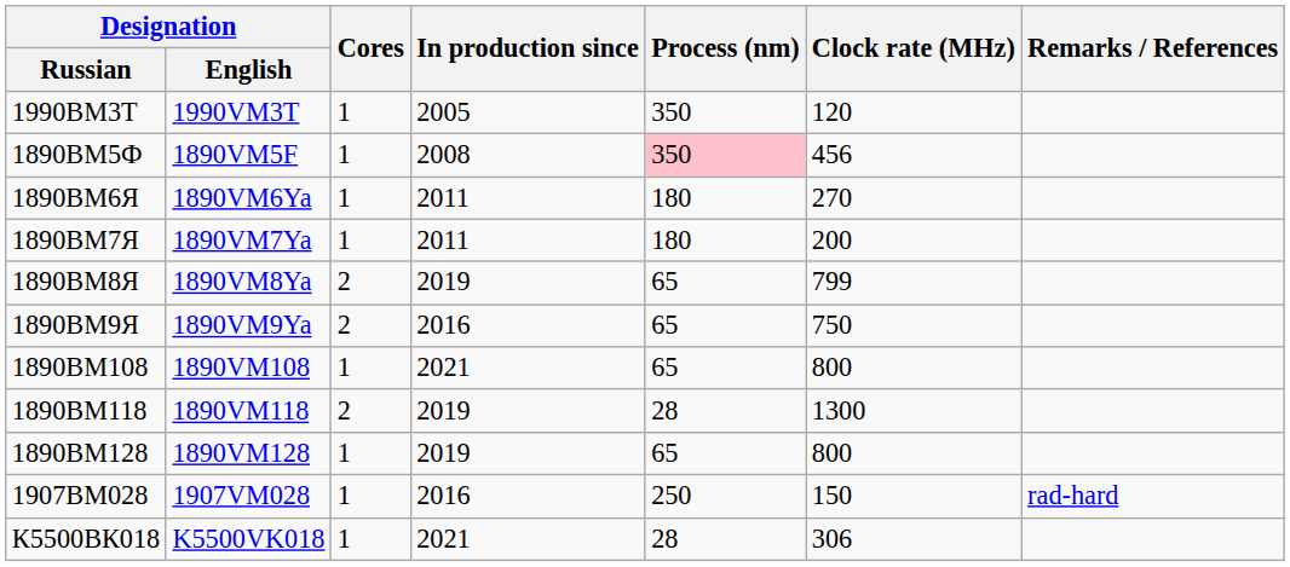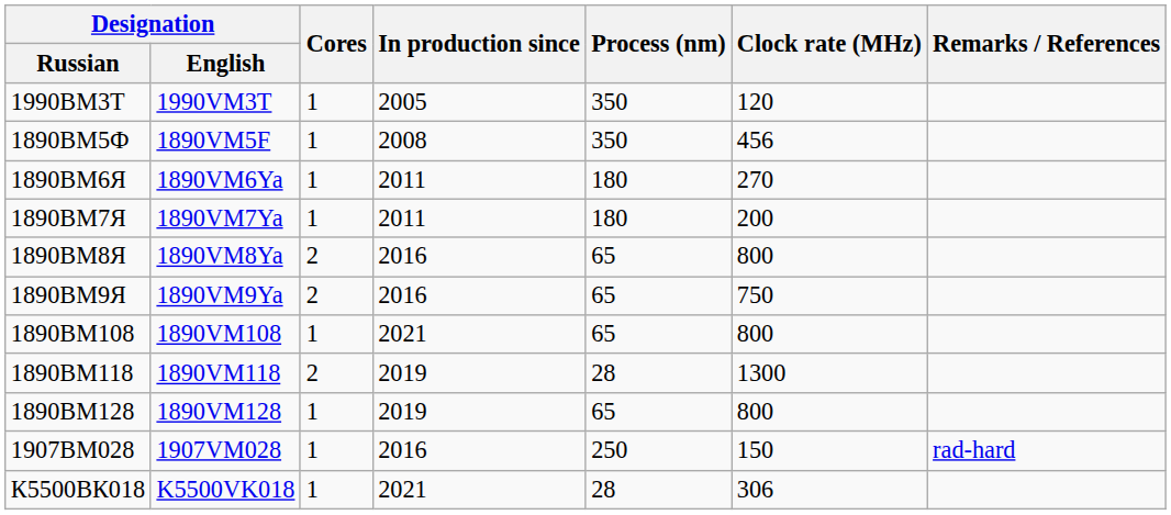 <table class="wikitable sortable">
 <tr>
 <th colspan=2><a href='#'>Designation</a></th>
 <th rowspan=2>Cores</th>
 <th rowspan=2>In production since</th>
 <th rowspan=2>Process (nm)</th>
 <th rowspan=2>Clock rate (MHz)</th>
 <th rowspan=2>Remarks / References</th>
 </tr>
 <tr>
 <th>Russian</th>
 <th>English</th>
 </tr>
 <tr>
 <td>1990ВМ3Т</td>
 <td><a href='#'>1990VM3T</a></td>
 <td>1</td>
 <td>2005</td>
 <td>350</td>
 <td>120</td>
 <td></td>
 </tr>
 <tr>
 <td>1890ВМ5Ф</td>
 <td><a href='#'>1890VM5F</a></td>
 <td>1</td>
 <td>2008</td>
-<td style="background: pink;">350</td>
+<td>350</td>
 <td>456</td>
 <td></td>
 </tr>
 <tr>
 <td>1890ВМ6Я</td>
 <td><a href='#'>1890VM6Ya</a></td>
 <td>1</td>
 <td>2011</td>
 <td>180</td>
 <td>270</td>
 <td></td>
 </tr>
 <tr>
 <td>1890ВМ7Я</td>
 <td><a href='#'>1890VM7Ya</a></td>
 <td>1</td>
 <td>2011</td>
 <td>180</td>
 <td>200</td>
 <td></td>
 </tr>
 <tr>
 <td>1890ВМ8Я</td>
 <td><a href='#'>1890VM8Ya</a></td>
 <td>2</td>
-<td>2019</td>
+<td>2016</td>
 <td>65</td>
-<td>799</td>
+<td>800</td>
 <td></td>
 </tr>
 <tr>
 <td>1890ВМ9Я</td>
 <td><a href='#'>1890VM9Ya</a></td>
 <td>2</td>
 <td>2016</td>
 <td>65</td>
 <td>750</td>
 <td></td>
 </tr>
 <tr>
 <td>1890ВМ108</td>
 <td><a href='#'>1890VM108</a></td>
 <td>1</td>
 <td>2021</td>
 <td>65</td>
 <td>800</td>
 <td></td>
 </tr>
 <tr>
 <td>1890ВМ118</td>
 <td><a href='#'>1890VM118</a></td>
 <td>2</td>
 <td>2019</td>
 <td>28</td>
 <td>1300</td>
 <td></td>
 </tr>
 <tr>
 <td>1890ВМ128</td>
 <td><a href='#'>1890VM128</a></td>
 <td>1</td>
 <td>2019</td>
 <td>65</td>
 <td>800</td>
 <td></td>
 </tr>
 <tr>
 <td>1907BM028</td>
 <td><a href='#'>1907VM028</a></td>
 <td>1</td>
 <td>2016</td>
 <td>250</td>
 <td>150</td>
 <td><a href='#'>rad-hard</a></td>
 </tr>
 <tr>
 <td>К5500ВК018</td>
 <td><a href='#'>K5500VK018</a></td>
 <td>1</td>
 <td>2021</td>
 <td>28</td>
 <td>306</td>
 <td></td>
 </tr>
 </table>
